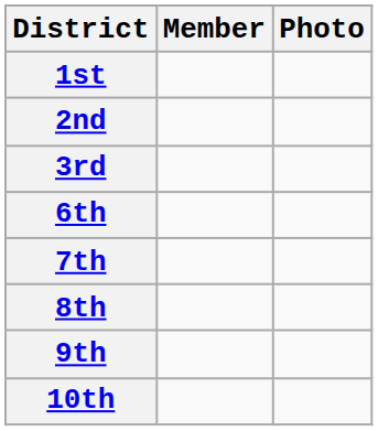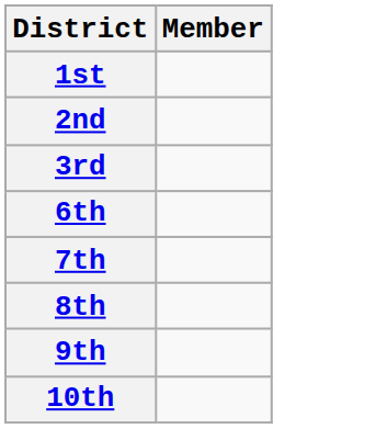 <table class="wikitable sortable">
 <tr>
 <th scope="col">District</th>
 <th scope="col">Member</th>
-<th scope="col" class="unsortable">Photo</th>
 </tr>
 <tr>
 <th scope="row"><a href='#'>1st</a></th>
-<td></td>
 <td></td>
 </tr>
 <tr>
 <th scope="row"><a href='#'>2nd</a></th>
 <td></td>
-<td></td>
 </tr>
 <tr>
 <th scope="row"><a href='#'>3rd</a></th>
-<td></td>
 <td></td>
 </tr>
 <tr>
 <th scope="row"><a href='#'>6th</a></th>
 <td></td>
-<td></td>
 </tr>
 <tr>
 <th scope="row"><a href='#'>7th</a></th>
-<td></td>
 <td></td>
 </tr>
 <tr>
 <th scope="row"><a href='#'>8th</a></th>
 <td></td>
-<td></td>
 </tr>
 <tr>
 <th scope="row"><a href='#'>9th</a></th>
-<td></td>
 <td></td>
 </tr>
 <tr>
 <th scope="row"><a href='#'>10th</a></th>
 <td></td>
-<td></td>
 </tr>
 </table>
